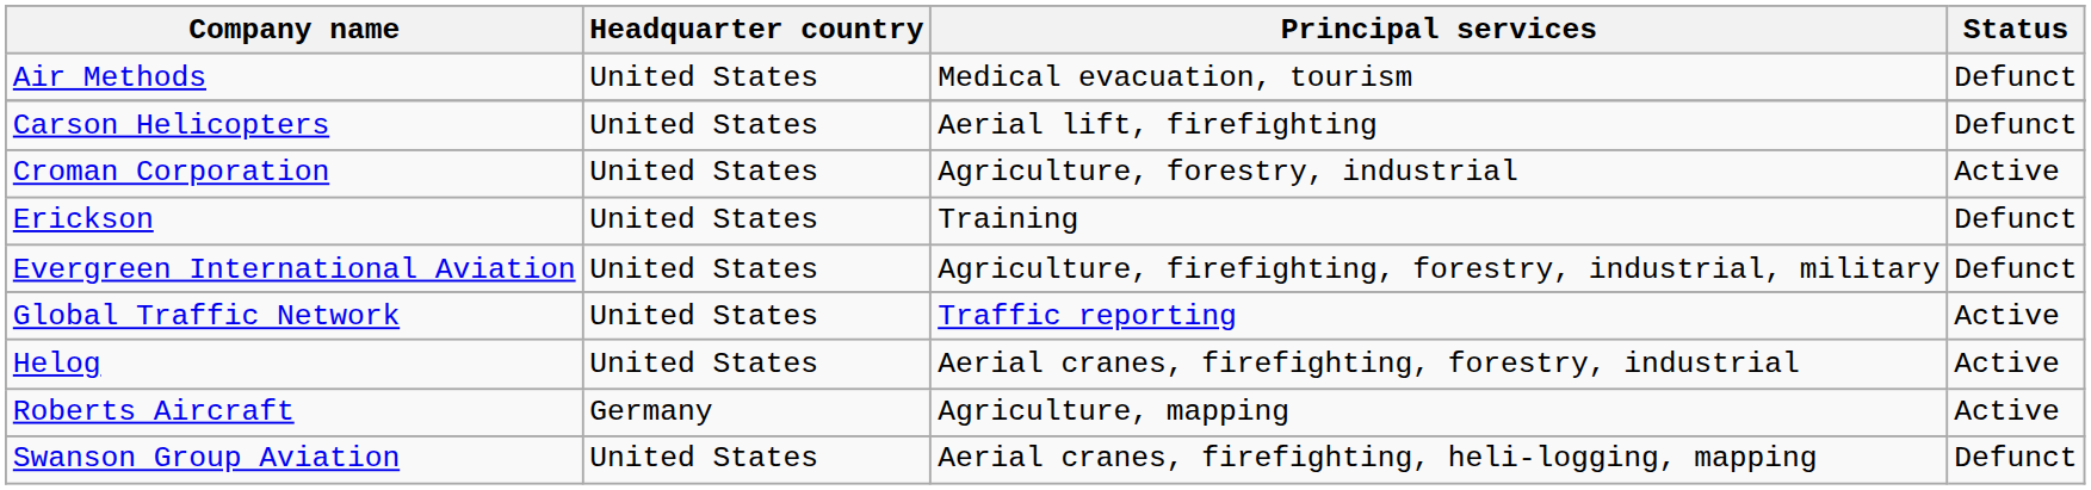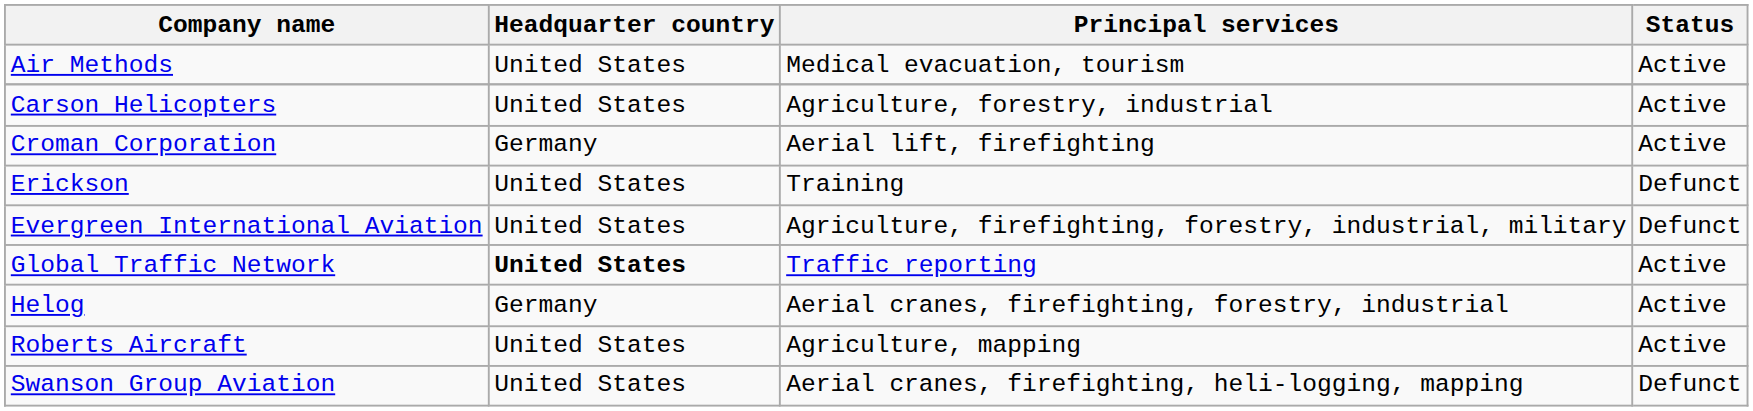 <table class="wikitable sortable plainrowheaders">
 <tr>
 <th scope="col">Company name</th>
 <th scope="col">Headquarter country</th>
 <th scope="col" class="unsortable">Principal services</th>
 <th scope="col">Status</th>
 </tr>
 <tr>
 <td><a href='#'>Air Methods</a></td>
 <td>United States</td>
 <td>Medical evacuation, tourism</td>
-<td>Defunct</td>
+<td>Active</td>
 </tr>
 <tr>
 </tr>
 <tr>
 <td><a href='#'>Carson Helicopters</a></td>
 <td>United States</td>
-<td>Aerial lift, firefighting</td>
-<td>Defunct</td>
+<td>Agriculture, forestry, industrial</td>
+<td>Active</td>
 </tr>
 <tr>
 <td><a href='#'>Croman Corporation</a></td>
-<td>United States</td>
-<td>Agriculture, forestry, industrial</td>
+<td>Germany</td>
+<td>Aerial lift, firefighting</td>
 <td>Active</td>
 </tr>
 <tr>
 <td><a href='#'>Erickson</a></td>
 <td>United States</td>
 <td>Training</td>
 <td>Defunct</td>
 </tr>
 <tr>
 <td><a href='#'>Evergreen International Aviation</a></td>
 <td>United States</td>
 <td>Agriculture, firefighting, forestry, industrial, military</td>
 <td>Defunct</td>
 </tr>
 <tr>
 <td><a href='#'>Global Traffic Network</a></td>
-<td>United States</td>
+<td><strong>United States</strong></td>
 <td><a href='#'>Traffic reporting</a></td>
 <td>Active</td>
 </tr>
 <tr>
 <td><a href='#'>Helog</a></td>
-<td>United States</td>
+<td>Germany</td>
 <td>Aerial cranes, firefighting, forestry, industrial</td>
 <td>Active</td>
 </tr>
 <tr>
 <td><a href='#'>Roberts Aircraft</a></td>
-<td>Germany</td>
+<td>United States</td>
 <td>Agriculture, mapping</td>
 <td>Active</td>
 </tr>
 <tr>
 <td><a href='#'>Swanson Group Aviation</a></td>
 <td>United States</td>
 <td>Aerial cranes, firefighting, heli-logging, mapping</td>
 <td>Defunct</td>
 </tr>
 </table>
